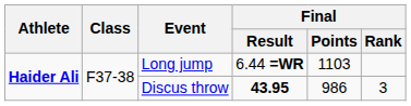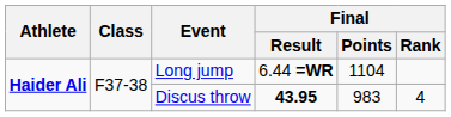 <table class=wikitable style="font-size:90%">
 <tr>
 <th rowspan="2">Athlete</th>
 <th rowspan="2">Class</th>
 <th rowspan="2">Event</th>
 <th colspan="3">Final</th>
 </tr>
 <tr>
 <th>Result</th>
 <th>Points</th>
 <th>Rank</th>
 </tr>
 <tr>
 <td rowspan="2"><strong><a href='#'>Haider Ali</a></strong></td>
 <td rowspan="2" style="text-align:center;">F37-38</td>
 <td><a href='#'>Long jump</a></td>
 <td style="text-align:center;">6.44 <strong>=WR</strong></td>
-<td style="text-align:center;">1103</td>
+<td style="text-align:center;">1104</td>
 <td style="text-align:center;"></td>
 </tr>
 <tr>
 <td><a href='#'>Discus throw</a></td>
 <td style="text-align:center;"><strong>43.95</strong></td>
-<td style="text-align:center;">986</td>
-<td style="text-align:center;">3</td>
+<td style="text-align:center;">983</td>
+<td style="text-align:center;">4</td>
 </tr>
 </table>
